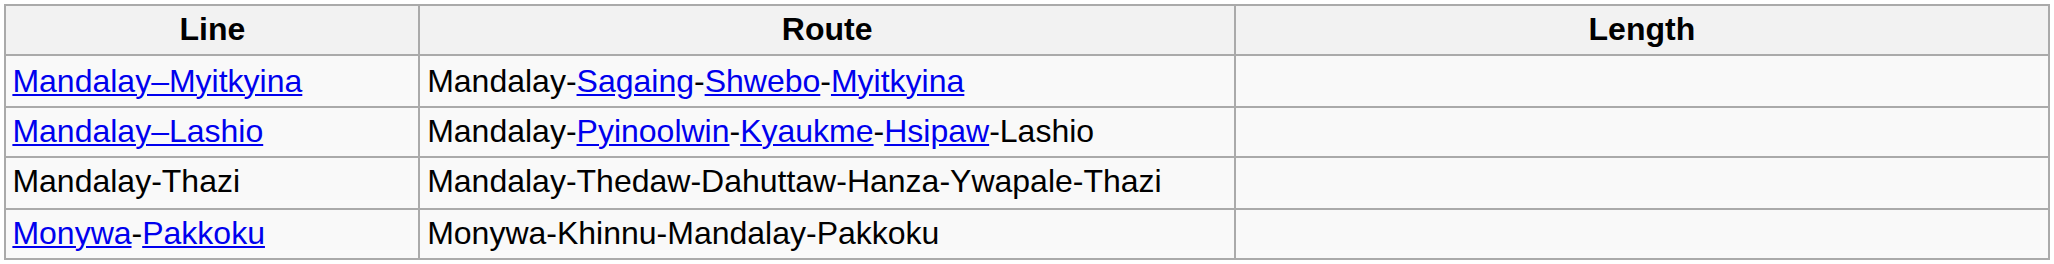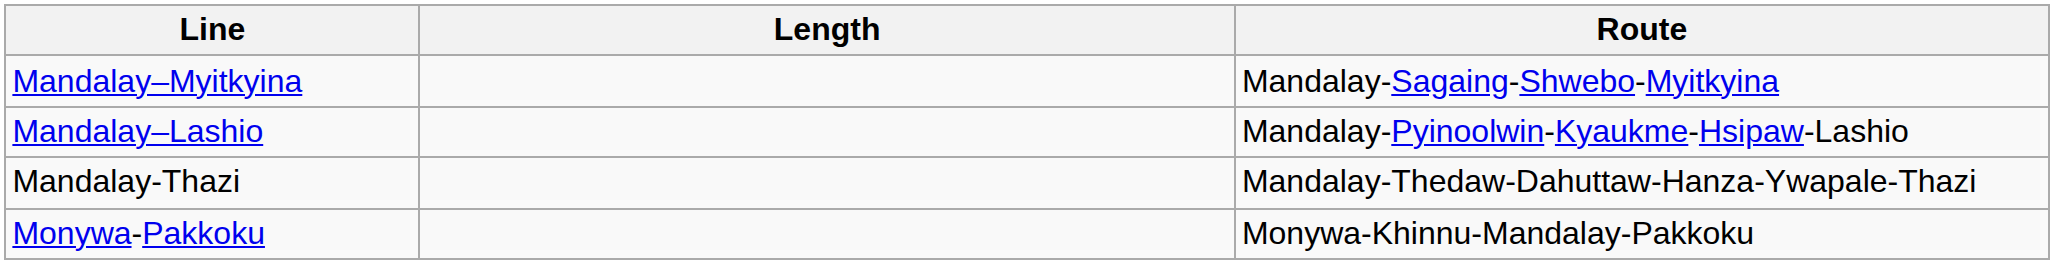 <table class="wikitable sortable" border="1">
 <tr>
 <th width="200"><strong>Line</strong></th>
+<th width="400">Length</th>
 <th width="400"><strong>Route</strong></th>
-<th width="400">Length</th>
 </tr>
 <tr>
 <td><a href='#'>Mandalay–Myitkyina</a></td>
+<td></td>
 <td>Mandalay-<a href='#'>Sagaing</a>-<a href='#'>Shwebo</a>-<a href='#'>Myitkyina</a></td>
-<td></td>
 </tr>
 <tr>
 <td><a href='#'>Mandalay–Lashio</a></td>
+<td></td>
 <td>Mandalay-<a href='#'>Pyinoolwin</a>-<a href='#'>Kyaukme</a>-<a href='#'>Hsipaw</a>-Lashio</td>
-<td></td>
 </tr>
 <tr>
 <td>Mandalay-Thazi</td>
+<td></td>
 <td>Mandalay-Thedaw-Dahuttaw-Hanza-Ywapale-Thazi</td>
-<td></td>
 </tr>
 <tr>
 <td><a href='#'>Monywa</a>-<a href='#'>Pakkoku</a></td>
+<td></td>
 <td>Monywa-Khinnu-Mandalay-Pakkoku</td>
-<td></td>
 </tr>
 </table>
